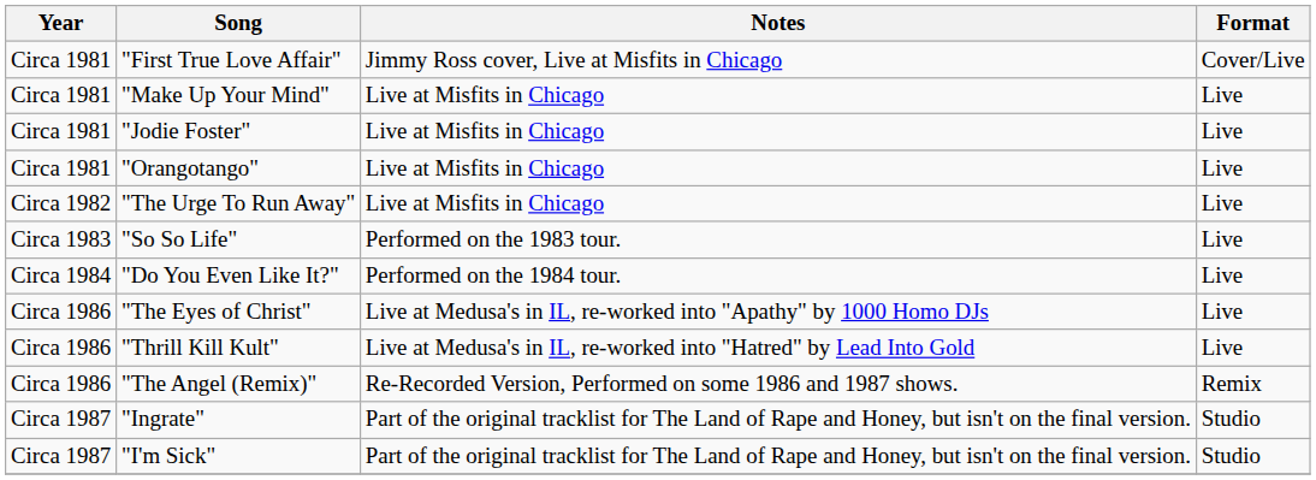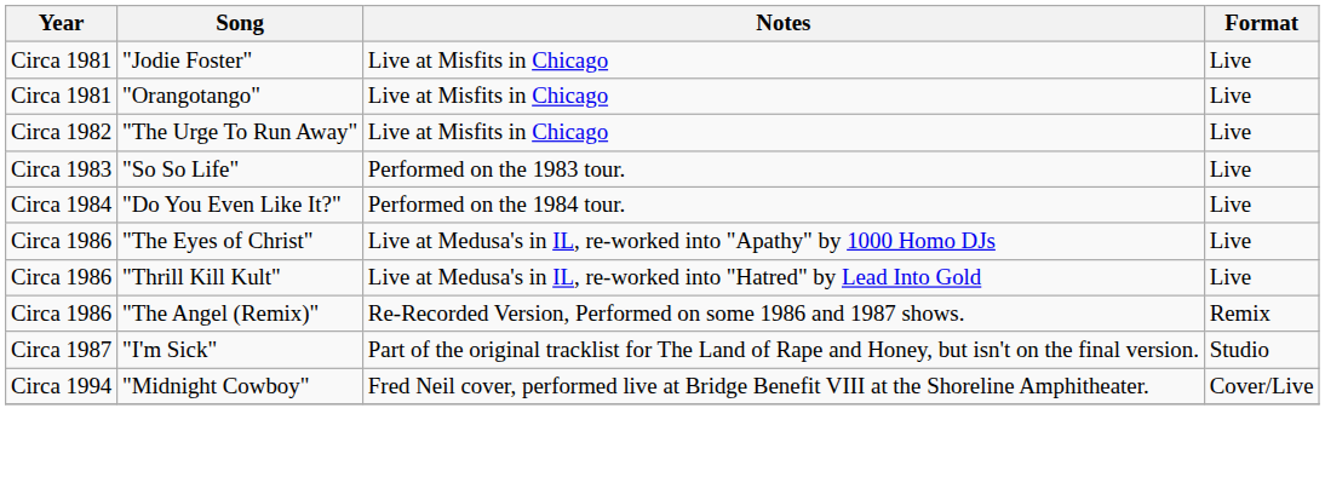 <table class="wikitable">
 <tr>
 <th>Year</th>
 <th>Song</th>
 <th>Notes</th>
 <th>Format</th>
-</tr>
-<tr>
-<td>Circa 1981</td>
-<td>"First True Love Affair"</td>
-<td>Jimmy Ross cover, Live at Misfits in <a href='#'>Chicago</a></td>
-<td>Cover/Live</td>
-</tr>
-<tr>
-<td>Circa 1981</td>
-<td>"Make Up Your Mind"</td>
-<td>Live at Misfits in <a href='#'>Chicago</a></td>
-<td>Live</td>
 </tr>
 <tr>
 <td>Circa 1981</td>
 <td>"Jodie Foster"</td>
 <td>Live at Misfits in <a href='#'>Chicago</a></td>
 <td>Live</td>
 </tr>
 <tr>
 <td>Circa 1981</td>
 <td>"Orangotango"</td>
 <td>Live at Misfits in <a href='#'>Chicago</a></td>
 <td>Live</td>
 </tr>
 <tr>
 <td>Circa 1982</td>
 <td>"The Urge To Run Away"</td>
 <td>Live at Misfits in <a href='#'>Chicago</a></td>
 <td>Live</td>
 </tr>
 <tr>
 <td>Circa 1983</td>
 <td>"So So Life"</td>
 <td>Performed on the 1983 tour.</td>
 <td>Live</td>
 </tr>
 <tr>
 <td>Circa 1984</td>
 <td>"Do You Even Like It?"</td>
 <td>Performed on the 1984 tour.</td>
 <td>Live</td>
 </tr>
 <tr>
 <td>Circa 1986</td>
 <td>"The Eyes of Christ"</td>
 <td>Live at Medusa's in <a href='#'>IL</a>, re-worked into "Apathy" by <a href='#'>1000 Homo DJs</a></td>
 <td>Live</td>
 </tr>
 <tr>
 <td>Circa 1986</td>
 <td>"Thrill Kill Kult"</td>
 <td>Live at Medusa's in <a href='#'>IL</a>, re-worked into "Hatred" by <a href='#'>Lead Into Gold</a></td>
 <td>Live</td>
 </tr>
 <tr>
 <td>Circa 1986</td>
 <td>"The Angel (Remix)"</td>
 <td>Re-Recorded Version, Performed on some 1986 and 1987 shows.</td>
 <td>Remix</td>
 </tr>
 <tr>
 <td>Circa 1987</td>
-<td>"Ingrate"</td>
-<td>Part of the original tracklist for The Land of Rape and Honey, but isn't on the final version.</td>
-<td>Studio</td>
-</tr>
-<tr>
-<td>Circa 1987</td>
 <td>"I'm Sick"</td>
 <td>Part of the original tracklist for The Land of Rape and Honey, but isn't on the final version.</td>
 <td>Studio</td>
 </tr>
 <tr>
+<td>Circa 1994</td>
+<td>"Midnight Cowboy"</td>
+<td>Fred Neil cover, performed live at Bridge Benefit VIII at the Shoreline Amphitheater.</td>
+<td>Cover/Live</td>
+</tr>
+<tr>
 </tr>
 </table>
